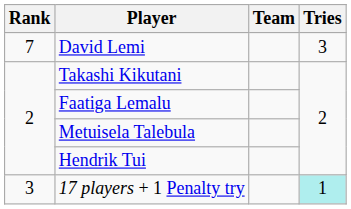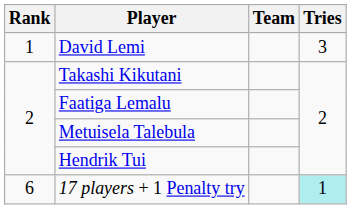 <table class="wikitable sortable">
 <tr>
 <th>Rank</th>
 <th>Player</th>
 <th>Team</th>
 <th>Tries</th>
 </tr>
 <tr>
-<td rowspan=1 align=center>7</td>
+<td rowspan=1 align=center>1</td>
 <td><a href='#'>David Lemi</a></td>
 <td></td>
 <td rowspan=1 align=center>3</td>
 </tr>
 <tr>
 <td rowspan=4 align=center>2</td>
 <td><a href='#'>Takashi Kikutani</a></td>
 <td></td>
 <td rowspan=4 align=center>2</td>
 </tr>
 <tr>
 <td><a href='#'>Faatiga Lemalu</a></td>
 <td></td>
 </tr>
 <tr>
 <td><a href='#'>Metuisela Talebula</a></td>
 <td></td>
 </tr>
 <tr>
 <td><a href='#'>Hendrik Tui</a></td>
 <td></td>
 </tr>
 <tr>
-<td rowspan=1 align=center>3</td>
+<td rowspan=1 align=center>6</td>
 <td><em>17 players</em> + 1 <a href='#'>Penalty try</a></td>
 <td></td>
 <td rowspan=1 align=center style="background: paleturquoise;">1</td>
 </tr>
 </table>
